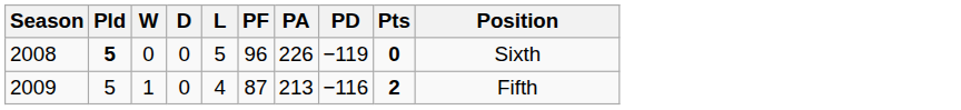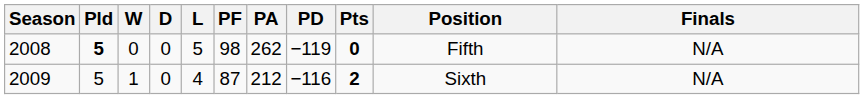 <table class="wikitable sortable" style="text-align:center;">
 <tr>
 <th width=30>Season</th>
 <th width=20 abbr="Played">Pld</th>
 <th width=20 abbr="Won">W</th>
 <th width=20 abbr="Drawn">D</th>
 <th width=20 abbr="Lost">L</th>
 <th width=20 abbr="Points for">PF</th>
 <th width=20 abbr="Points against">PA</th>
 <th width=20 abbr="Points difference">PD</th>
 <th width=20 abbr="Points">Pts</th>
 <th width=150>Position</th>
+<th width=250>Finals</th>
 </tr>
 <tr>
 <td style="text-align:left;">2008</td>
 <td><strong>5</strong></td>
 <td>0</td>
 <td>0</td>
 <td>5</td>
-<td>96</td>
-<td>226</td>
+<td>98</td>
+<td>262</td>
 <td>−119</td>
 <td><strong>0</strong></td>
-<td>Sixth</td>
+<td>Fifth</td>
+<td>N/A</td>
 </tr>
 <tr>
 <td style="text-align:left;">2009</td>
 <td>5</td>
 <td>1</td>
 <td>0</td>
 <td>4</td>
 <td>87</td>
-<td>213</td>
+<td>212</td>
 <td>−116</td>
 <td><strong>2</strong></td>
-<td>Fifth</td>
+<td>Sixth</td>
+<td>N/A</td>
 </tr>
 </table>
